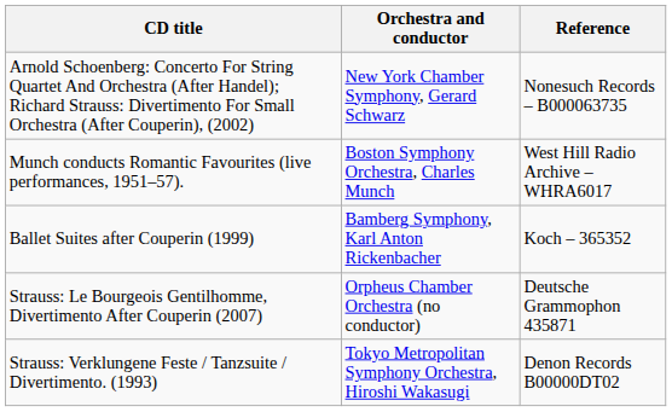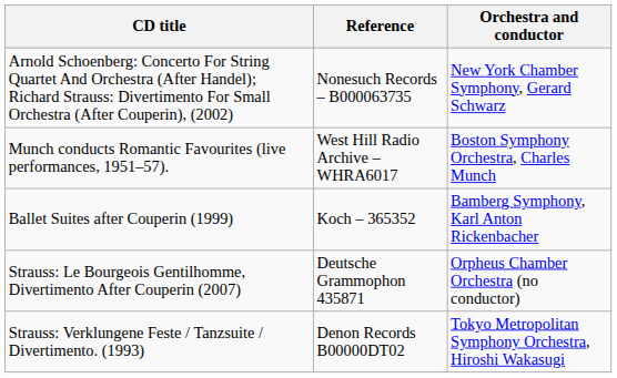 <table class="wikitable">
 <tr>
 <th>CD title</th>
+<th>Reference</th>
 <th>Orchestra and conductor</th>
-<th>Reference</th>
 </tr>
 <tr>
 <td>Arnold Schoenberg: Concerto For String Quartet And Orchestra (After Handel); Richard Strauss: Divertimento For Small Orchestra (After Couperin), (2002)</td>
+<td>Nonesuch Records – B000063735</td>
 <td><a href='#'>New York Chamber Symphony</a>, <a href='#'>Gerard Schwarz</a></td>
-<td>Nonesuch Records – B000063735</td>
 </tr>
 <tr>
 <td>Munch conducts Romantic Favourites (live performances, 1951–57).</td>
+<td>West Hill Radio Archive – WHRA6017</td>
 <td><a href='#'>Boston Symphony Orchestra</a>, <a href='#'>Charles Munch</a></td>
-<td>West Hill Radio Archive – WHRA6017</td>
 </tr>
 <tr>
 <td>Ballet Suites after Couperin (1999)</td>
+<td>Koch – 365352</td>
 <td><a href='#'>Bamberg Symphony</a>, <a href='#'>Karl Anton Rickenbacher</a></td>
-<td>Koch – 365352</td>
 </tr>
 <tr>
 <td>Strauss: Le Bourgeois Gentilhomme, Divertimento After Couperin (2007)</td>
+<td>Deutsche Grammophon 435871</td>
 <td><a href='#'>Orpheus Chamber Orchestra</a> (no conductor)</td>
-<td>Deutsche Grammophon 435871</td>
 </tr>
 <tr>
 <td>Strauss: Verklungene Feste / Tanzsuite / Divertimento. (1993)</td>
+<td>Denon Records B00000DT02</td>
 <td><a href='#'>Tokyo Metropolitan Symphony Orchestra</a>, <a href='#'>Hiroshi Wakasugi</a></td>
-<td>Denon Records B00000DT02</td>
 </tr>
 </table>
